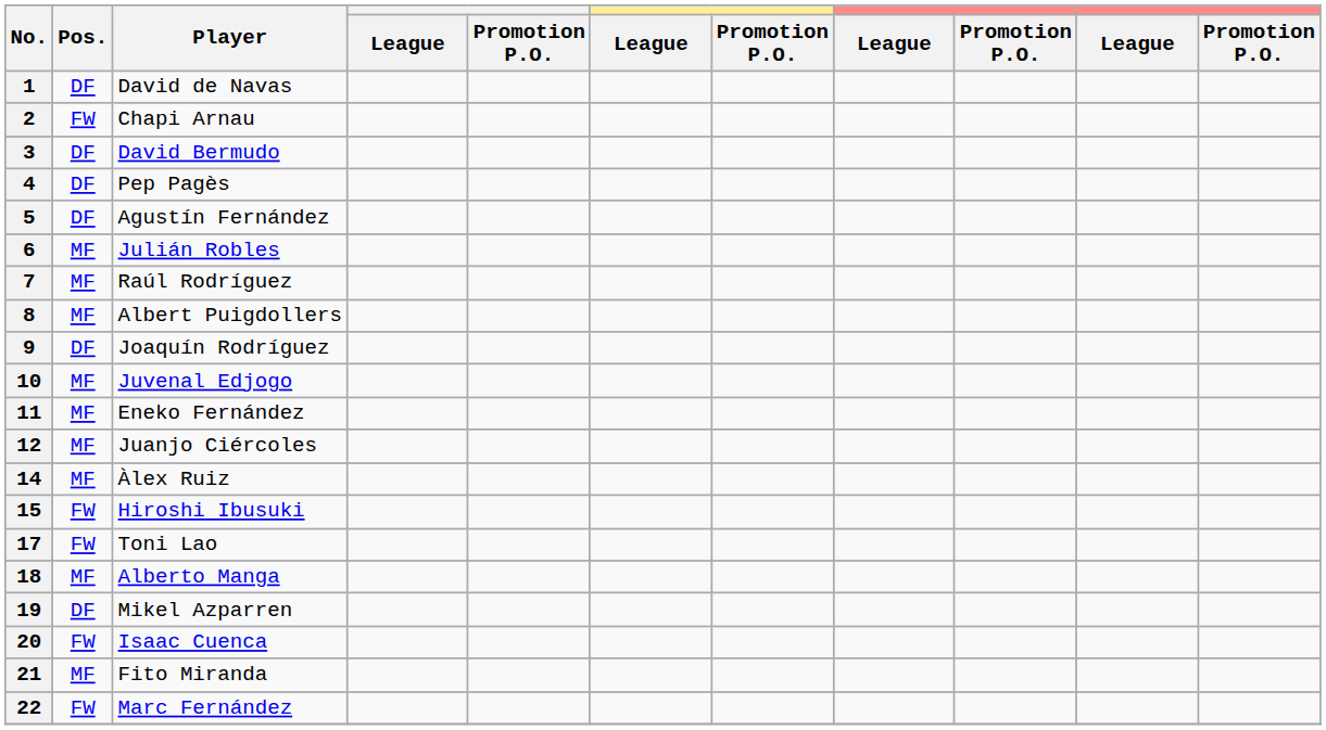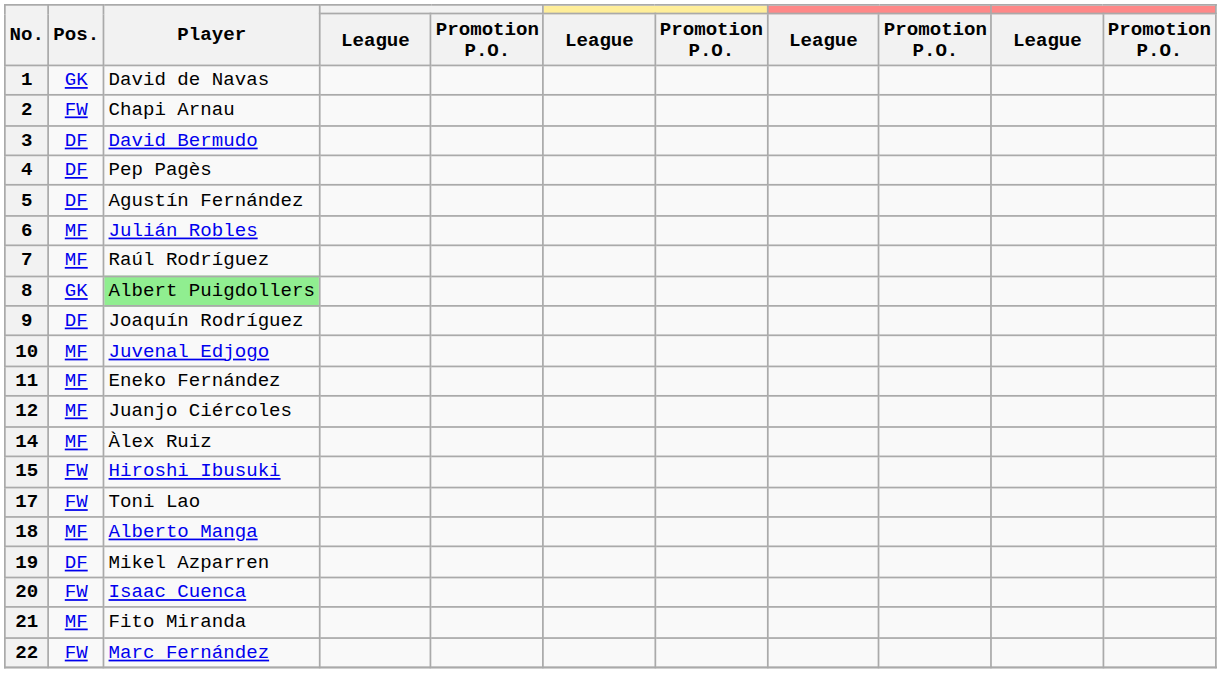 <table class="wikitable" style="font-size: 85%">
 <tr>
 <th rowspan="2">No.</th>
 <th rowspan="2">Pos.</th>
 <th rowspan="2">Player</th>
 <th colspan="2"></th>
 <th colspan="2" style="background:#FFEE99"></th>
 <th colspan="2" style="background:#FF8888"></th>
 <th colspan="2" style="background:#FF8888"></th>
 </tr>
 <tr>
 <th width="59">League</th>
 <th width="59">Promotion<br>P.O.</th>
 <th width="59">League</th>
 <th width="59">Promotion<br>P.O.</th>
 <th width="59">League</th>
 <th width="59">Promotion<br>P.O.</th>
 <th width="59">League</th>
 <th width="59">Promotion<br>P.O.</th>
 </tr>
 <tr>
 <th>1</th>
-<td align="center"><a href='#'>DF</a></td>
+<td align="center"><a href='#'>GK</a></td>
 <td> David de Navas</td>
 <td align="center"></td>
 <td></td>
 <td align="center"></td>
 <td></td>
 <td align="center"></td>
 <td></td>
 <td align="center"></td>
 <td></td>
 </tr>
 <tr>
 <th>2</th>
 <td align="center"><a href='#'>FW</a></td>
 <td> Chapi Arnau</td>
 <td align="center"></td>
 <td></td>
 <td align="center"></td>
 <td align="center"></td>
 <td align="center"></td>
 <td></td>
 <td align="center"></td>
 <td></td>
 </tr>
 <tr>
 <th>3</th>
 <td align="center"><a href='#'>DF</a></td>
 <td> <a href='#'>David Bermudo</a></td>
 <td align="center"></td>
 <td></td>
 <td align="center"></td>
 <td align="center"></td>
 <td align="center"></td>
 <td></td>
 <td align="center"></td>
 <td></td>
 </tr>
 <tr>
 <th>4</th>
 <td align="center"><a href='#'>DF</a></td>
 <td> Pep Pagès</td>
 <td align="center"></td>
 <td></td>
 <td align="center"></td>
 <td align="center"></td>
 <td align="center"></td>
 <td></td>
 <td align="center"></td>
 <td></td>
 </tr>
 <tr>
 <th>5</th>
 <td align="center"><a href='#'>DF</a></td>
 <td> Agustín Fernández</td>
 <td align="center"></td>
 <td></td>
 <td align="center"></td>
 <td align="center"></td>
 <td align="center"></td>
 <td></td>
 <td align="center"></td>
 <td></td>
 </tr>
 <tr>
 <th>6</th>
 <td align="center"><a href='#'>MF</a></td>
 <td> <a href='#'>Julián Robles</a></td>
 <td align="center"></td>
 <td></td>
 <td align="center"></td>
 <td></td>
 <td align="center"></td>
 <td></td>
 <td align="center"></td>
 <td></td>
 </tr>
 <tr>
 <th>7</th>
 <td align="center"><a href='#'>MF</a></td>
 <td> Raúl Rodríguez</td>
 <td align="center"></td>
 <td></td>
 <td align="center"></td>
 <td></td>
 <td align="center"></td>
 <td></td>
 <td align="center"></td>
 <td></td>
 </tr>
 <tr>
 <th>8</th>
-<td align="center"><a href='#'>MF</a></td>
-<td> Albert Puigdollers</td>
+<td align="center"><a href='#'>GK</a></td>
+<td style="background: lightgreen;"> Albert Puigdollers</td>
 <td align="center"></td>
 <td></td>
 <td align="center"></td>
 <td></td>
 <td align="center"></td>
 <td></td>
 <td align="center"></td>
 <td></td>
 </tr>
 <tr>
 <th>9</th>
 <td align="center"><a href='#'>DF</a></td>
 <td> Joaquín Rodríguez</td>
 <td align="center"></td>
 <td></td>
 <td align="center"></td>
 <td align="center"></td>
 <td align="center"></td>
 <td></td>
 <td align="center"></td>
 <td></td>
 </tr>
 <tr>
 <th>10</th>
 <td align="center"><a href='#'>MF</a></td>
 <td> <a href='#'>Juvenal Edjogo</a></td>
 <td align="center"></td>
 <td></td>
 <td align="center"></td>
 <td></td>
 <td align="center"></td>
 <td></td>
 <td align="center"></td>
 <td></td>
 </tr>
 <tr>
 <th>11</th>
 <td align="center"><a href='#'>MF</a></td>
 <td> Eneko Fernández</td>
 <td align="center"></td>
 <td></td>
 <td align="center"></td>
 <td></td>
 <td align="center"></td>
 <td></td>
 <td align="center"></td>
 <td></td>
 </tr>
 <tr>
 <th>12</th>
 <td align="center"><a href='#'>MF</a></td>
 <td> Juanjo Ciércoles</td>
 <td align="center"></td>
 <td></td>
 <td align="center"></td>
 <td></td>
 <td align="center"></td>
 <td></td>
 <td align="center"></td>
 <td></td>
 </tr>
 <tr>
 <th>14</th>
 <td align="center"><a href='#'>MF</a></td>
 <td> Àlex Ruiz</td>
 <td align="center"></td>
 <td></td>
 <td align="center"></td>
 <td></td>
 <td align="center"></td>
 <td></td>
 <td align="center"></td>
 <td></td>
 </tr>
 <tr>
 <th>15</th>
 <td align="center"><a href='#'>FW</a></td>
 <td> <a href='#'>Hiroshi Ibusuki</a></td>
 <td align="center"></td>
 <td></td>
 <td align="center"></td>
 <td></td>
 <td align="center"></td>
 <td></td>
 <td align="center"></td>
 <td></td>
 </tr>
 <tr>
 <th>17</th>
 <td align="center"><a href='#'>FW</a></td>
 <td> Toni Lao</td>
 <td align="center"></td>
 <td></td>
 <td align="center"></td>
 <td align="center"></td>
 <td align="center"></td>
 <td></td>
 <td align="center"></td>
 <td></td>
 </tr>
 <tr>
 <th>18</th>
 <td align="center"><a href='#'>MF</a></td>
 <td> <a href='#'>Alberto Manga</a></td>
 <td align="center"></td>
 <td></td>
 <td align="center"></td>
 <td></td>
 <td align="center"></td>
 <td></td>
 <td align="center"></td>
 <td></td>
 </tr>
 <tr>
 <th>19</th>
 <td align="center"><a href='#'>DF</a></td>
 <td> Mikel Azparren</td>
 <td align="center"></td>
 <td></td>
 <td align="center"></td>
 <td></td>
 <td align="center"></td>
 <td></td>
 <td align="center"></td>
 <td></td>
 </tr>
 <tr>
 <th>20</th>
 <td align="center"><a href='#'>FW</a></td>
 <td> <a href='#'>Isaac Cuenca</a></td>
 <td align="center"></td>
 <td align="center"></td>
 <td align="center"></td>
 <td></td>
 <td align="center"></td>
 <td></td>
 <td align="center"></td>
 <td></td>
 </tr>
 <tr>
 <th>21</th>
 <td align="center"><a href='#'>MF</a></td>
 <td> Fito Miranda</td>
 <td align="center"></td>
 <td></td>
 <td align="center"></td>
 <td></td>
 <td align="center"></td>
 <td></td>
 <td align="center"></td>
 <td></td>
 </tr>
 <tr>
 <th>22</th>
 <td align="center"><a href='#'>FW</a></td>
 <td> <a href='#'>Marc Fernández</a></td>
 <td align="center"></td>
 <td align="center"></td>
 <td align="center"></td>
 <td></td>
 <td align="center"></td>
 <td></td>
 <td align="center"></td>
 <td></td>
 </tr>
 <tr>
 </tr>
 </table>
